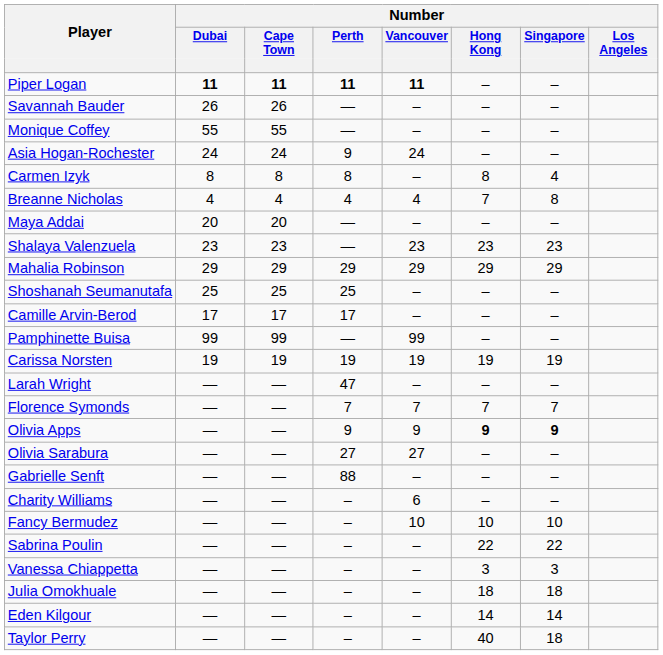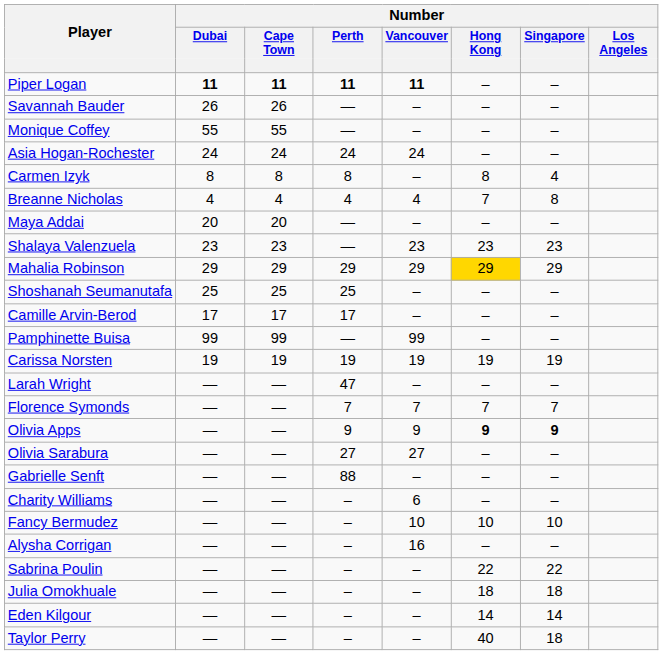 <table class="wikitable sortable" style="text-align:center;">
 <tr>
 <th rowspan="2" style="border-bottom:0px;">Player</th>
 <th colspan="7">Number</th>
 </tr>
 <tr>
 <th valign="top" style="width:5.2em; border-bottom:0px; padding:2px; font-size:85%;"><a href='#'>Dubai</a></th>
 <th valign="top" style="width:5.2em; border-bottom:0px; padding:2px; font-size:85%;"><a href='#'>Cape Town</a></th>
 <th valign="top" style="width:5.2em; border-bottom:0px; padding:2px; font-size:85%;"><a href='#'>Perth</a></th>
 <th valign="top" style="width:5.2em; border-bottom:0px; padding:2px; font-size:85%;"><a href='#'>Vancouver</a></th>
 <th valign="top" style="width:5.2em; border-bottom:0px; padding:2px; font-size:85%;"><a href='#'>Hong Kong</a></th>
 <th valign="top" style="width:5.2em; border-bottom:0px; padding:2px; font-size:85%;"><a href='#'>Singapore</a></th>
 <th valign="top" style="width:5.2em; border-bottom:0px; padding:2px; font-size:85%;"><a href='#'>Los Angeles</a></th>
 </tr>
 <tr style="line-height:8px;">
 <th style="border-top:0px;"> </th>
 <th style="border-top:0px;"></th>
 <th data-sort-type="number" style="border-top:0px;"></th>
 <th data-sort-type="number" style="border-top:0px;"></th>
 <th data-sort-type="number" style="border-top:0px;"></th>
 <th data-sort-type="number" style="border-top:0px;"></th>
 <th data-sort-type="number" style="border-top:0px;"></th>
 <th data-sort-type="number" style="border-top:0px;"></th>
 </tr>
 <tr>
 <td align="left"><a href='#'>Piper Logan</a></td>
 <td><strong>11</strong></td>
 <td><strong>11</strong></td>
 <td><strong>11</strong></td>
 <td><strong>11</strong></td>
 <td>–</td>
 <td>–</td>
 <td></td>
 </tr>
 <tr>
 <td align="left"><a href='#'>Savannah Bauder</a></td>
 <td>26</td>
 <td>26</td>
 <td>—</td>
 <td>–</td>
 <td>–</td>
 <td>–</td>
 <td></td>
 </tr>
 <tr>
 <td align="left"><a href='#'>Monique Coffey</a></td>
 <td>55</td>
 <td>55</td>
 <td>—</td>
 <td>–</td>
 <td>–</td>
 <td>–</td>
 <td></td>
 </tr>
 <tr>
 <td align="left"><a href='#'>Asia Hogan-Rochester</a></td>
 <td>24</td>
 <td>24</td>
-<td>9</td>
+<td>24</td>
 <td>24</td>
 <td>–</td>
 <td>–</td>
 <td></td>
 </tr>
 <tr>
 <td align="left"><a href='#'>Carmen Izyk</a></td>
 <td>8</td>
 <td>8</td>
 <td>8</td>
 <td>–</td>
 <td>8</td>
 <td>4</td>
 <td></td>
 </tr>
 <tr>
 <td align="left"><a href='#'>Breanne Nicholas</a></td>
 <td>4</td>
 <td>4</td>
 <td>4</td>
 <td>4</td>
 <td>7</td>
 <td>8</td>
 <td></td>
 </tr>
 <tr>
 <td align="left"><a href='#'>Maya Addai</a></td>
 <td>20</td>
 <td>20</td>
 <td>—</td>
 <td>–</td>
 <td>–</td>
 <td>–</td>
 <td></td>
 </tr>
 <tr>
 <td align="left"><a href='#'>Shalaya Valenzuela</a></td>
 <td>23</td>
 <td>23</td>
 <td>—</td>
 <td>23</td>
 <td>23</td>
 <td>23</td>
 <td></td>
 </tr>
 <tr>
 <td align="left"><a href='#'>Mahalia Robinson</a></td>
 <td>29</td>
 <td>29</td>
 <td>29</td>
 <td>29</td>
-<td>29</td>
+<td style="background: gold;">29</td>
 <td>29</td>
 <td></td>
 </tr>
 <tr>
 <td align="left"><a href='#'>Shoshanah Seumanutafa</a></td>
 <td>25</td>
 <td>25</td>
 <td>25</td>
 <td>–</td>
 <td>–</td>
 <td>–</td>
 <td></td>
 </tr>
 <tr>
 <td align="left"><a href='#'>Camille Arvin-Berod</a></td>
 <td>17</td>
 <td>17</td>
 <td>17</td>
 <td>–</td>
 <td>–</td>
 <td>–</td>
 <td></td>
 </tr>
 <tr>
 <td align="left"><a href='#'>Pamphinette Buisa</a></td>
 <td>99</td>
 <td>99</td>
 <td>—</td>
 <td>99</td>
 <td>–</td>
 <td>–</td>
 <td></td>
 </tr>
 <tr>
 <td align="left"><a href='#'>Carissa Norsten</a></td>
 <td>19</td>
 <td>19</td>
 <td>19</td>
 <td>19</td>
 <td>19</td>
 <td>19</td>
 <td></td>
 </tr>
 <tr>
 <td align="left"><a href='#'>Larah Wright</a></td>
 <td>—</td>
 <td>—</td>
 <td>47</td>
 <td>–</td>
 <td>–</td>
 <td>–</td>
 <td></td>
 </tr>
 <tr>
 <td align="left"><a href='#'>Florence Symonds</a></td>
 <td>—</td>
 <td>—</td>
 <td>7</td>
 <td>7</td>
 <td>7</td>
 <td>7</td>
 <td></td>
 </tr>
 <tr>
 <td align="left"><a href='#'>Olivia Apps</a></td>
 <td>—</td>
 <td>—</td>
 <td>9</td>
 <td>9</td>
 <td><strong>9</strong></td>
 <td><strong>9</strong></td>
 <td></td>
 </tr>
 <tr>
 <td align="left"><a href='#'>Olivia Sarabura</a></td>
 <td>—</td>
 <td>—</td>
 <td>27</td>
 <td>27</td>
 <td>–</td>
 <td>–</td>
 <td></td>
 </tr>
 <tr>
 <td align="left"><a href='#'>Gabrielle Senft</a></td>
 <td>—</td>
 <td>—</td>
 <td>88</td>
 <td>–</td>
 <td>–</td>
 <td>–</td>
 <td></td>
 </tr>
 <tr>
 <td align="left"><a href='#'>Charity Williams</a></td>
 <td>—</td>
 <td>—</td>
 <td>–</td>
 <td>6</td>
 <td>–</td>
 <td>–</td>
 <td></td>
 </tr>
 <tr>
 <td align="left"><a href='#'>Fancy Bermudez</a></td>
 <td>—</td>
 <td>—</td>
 <td>–</td>
 <td>10</td>
 <td>10</td>
 <td>10</td>
 <td></td>
 </tr>
 <tr>
+<td align="left"><a href='#'>Alysha Corrigan</a></td>
+<td>—</td>
+<td>—</td>
+<td>–</td>
+<td>16</td>
+<td>–</td>
+<td>–</td>
+<td></td>
+</tr>
+<tr>
 <td align="left"><a href='#'>Sabrina Poulin</a></td>
 <td>—</td>
 <td>—</td>
 <td>–</td>
 <td>–</td>
 <td>22</td>
 <td>22</td>
-<td></td>
-</tr>
-<tr>
-<td align="left"><a href='#'>Vanessa Chiappetta</a></td>
-<td>—</td>
-<td>—</td>
-<td>–</td>
-<td>–</td>
-<td>3</td>
-<td>3</td>
 <td></td>
 </tr>
 <tr>
 <td align="left"><a href='#'>Julia Omokhuale</a></td>
 <td>—</td>
 <td>—</td>
 <td>–</td>
 <td>–</td>
 <td>18</td>
 <td>18</td>
 <td></td>
 </tr>
 <tr>
 <td align="left"><a href='#'>Eden Kilgour</a></td>
 <td>—</td>
 <td>—</td>
 <td>–</td>
 <td>–</td>
 <td>14</td>
 <td>14</td>
 <td></td>
 </tr>
 <tr>
 <td align="left"><a href='#'>Taylor Perry</a></td>
 <td>—</td>
 <td>—</td>
 <td>–</td>
 <td>–</td>
 <td>40</td>
 <td>18</td>
 <td></td>
 </tr>
 </table>
